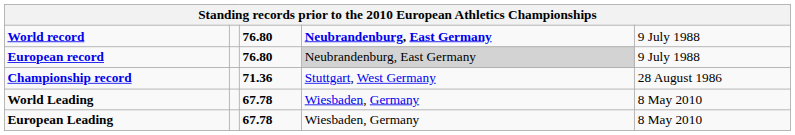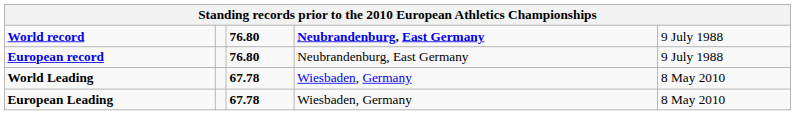 <table class="wikitable" width=75%>
 <tr>
 <th colspan="5">Standing records prior to the 2010 European Athletics Championships</th>
 </tr>
 <tr>
 <td><strong><a href='#'>World record</a></strong></td>
 <td></td>
 <td><strong>76.80</strong></td>
 <td><strong><a href='#'>Neubrandenburg</a>, <a href='#'>East Germany</a></strong></td>
 <td>9 July 1988</td>
 </tr>
 <tr>
 <td><strong><a href='#'>European record</a></strong></td>
 <td></td>
 <td><strong>76.80</strong></td>
-<td style="background: lightgrey;">Neubrandenburg, East Germany</td>
+<td>Neubrandenburg, East Germany</td>
 <td>9 July 1988</td>
-</tr>
-<tr>
-<td><strong><a href='#'>Championship record</a></strong></td>
-<td></td>
-<td><strong>71.36</strong></td>
-<td><a href='#'>Stuttgart</a>, <a href='#'>West Germany</a></td>
-<td>28 August 1986</td>
 </tr>
 <tr>
 <td><strong>World Leading</strong></td>
 <td></td>
 <td><strong>67.78</strong></td>
 <td><a href='#'>Wiesbaden</a>, <a href='#'>Germany</a></td>
 <td>8 May 2010</td>
 </tr>
 <tr>
 <td><strong>European Leading</strong></td>
 <td></td>
 <td><strong>67.78</strong></td>
 <td>Wiesbaden, Germany</td>
 <td>8 May 2010</td>
 </tr>
 </table>
